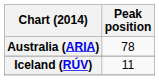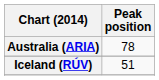 <table class="wikitable plainrowheaders sortable">
 <tr>
 <th>Chart (2014)</th>
 <th align="center">Peak<br>position</th>
 </tr>
 <tr>
 <th scope=row>Australia (<a href='#'>ARIA</a>)</th>
 <td style="text-align:center;">78</td>
 </tr>
 <tr>
 </tr>
 <tr>
 </tr>
 <tr>
 </tr>
 <tr>
 </tr>
 <tr>
 </tr>
 <tr>
 </tr>
 <tr>
 </tr>
 <tr>
 <th scope="row">Iceland (<a href='#'>RÚV</a>)</th>
-<td style="text-align:center;">11</td>
+<td style="text-align:center;">51</td>
 </tr>
 <tr>
 </tr>
 <tr>
 </tr>
 <tr>
 </tr>
 <tr>
 </tr>
 <tr>
 </tr>
 <tr>
 </tr>
 <tr>
 </tr>
 </table>
